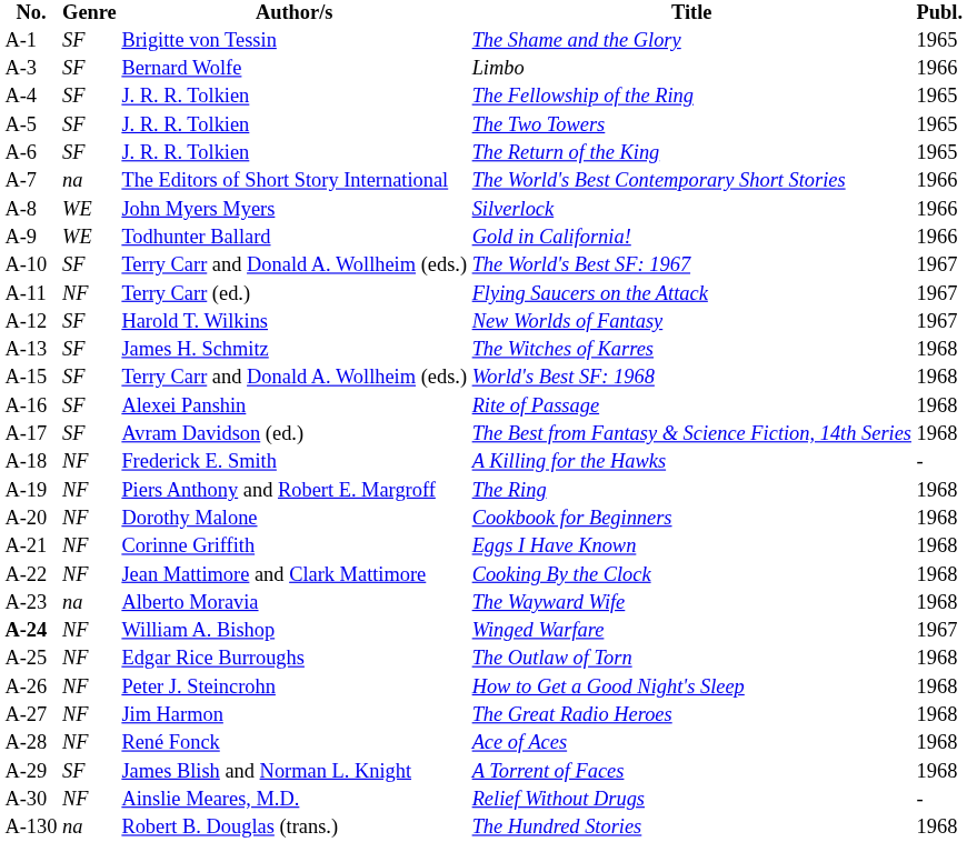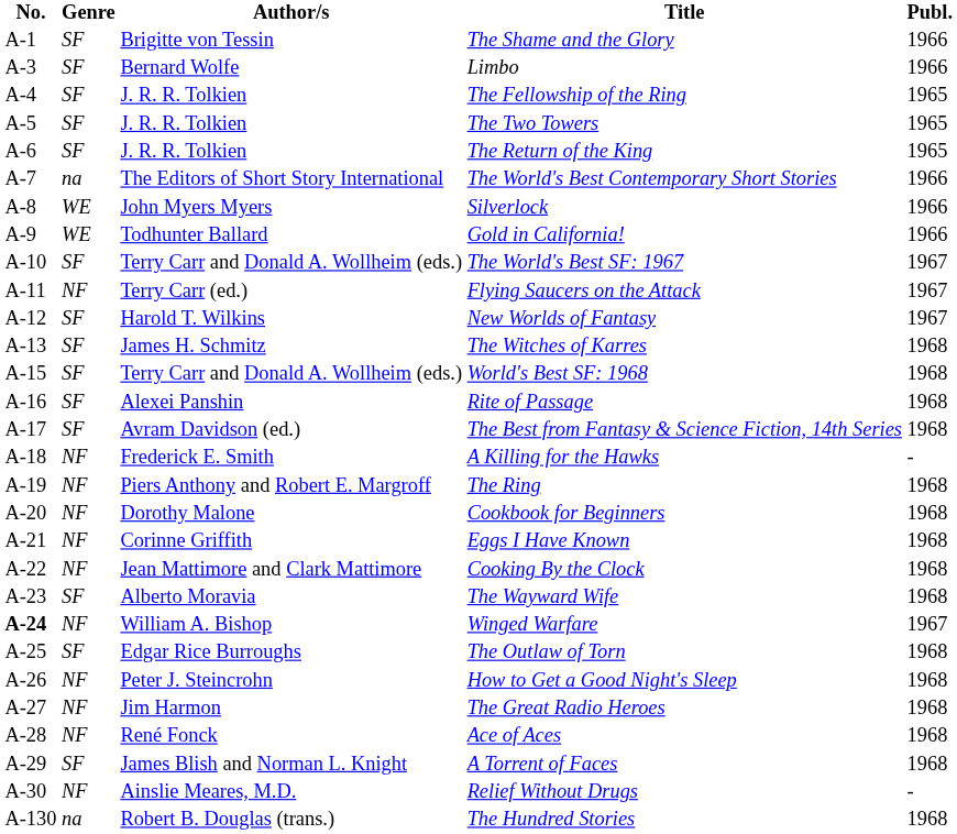 <table class="sortable">
 <tr>
 <th>No.</th>
 <th>Genre</th>
 <th>Author/s</th>
 <th>Title</th>
 <th>Publ.</th>
 </tr>
 <tr>
 <td>A-1</td>
 <td><em>SF</em></td>
 <td><a href='#'>Brigitte von Tessin</a></td>
 <td><em><a href='#'>The Shame and the Glory</a></em></td>
-<td>1965</td>
+<td>1966</td>
 </tr>
 <tr>
 <td>A-3</td>
 <td><em>SF</em></td>
 <td><a href='#'>Bernard Wolfe</a></td>
 <td><em>Limbo</em></td>
 <td>1966</td>
 </tr>
 <tr>
 <td>A-4</td>
 <td><em>SF</em></td>
 <td><a href='#'>J. R. R. Tolkien</a></td>
 <td><em><a href='#'>The Fellowship of the Ring</a></em></td>
 <td>1965</td>
 </tr>
 <tr>
 <td>A-5</td>
 <td><em>SF</em></td>
 <td><a href='#'>J. R. R. Tolkien</a></td>
 <td><em><a href='#'>The Two Towers</a></em></td>
 <td>1965</td>
 </tr>
 <tr>
 <td>A-6</td>
 <td><em>SF</em></td>
 <td><a href='#'>J. R. R. Tolkien</a></td>
 <td><em><a href='#'>The Return of the King</a></em></td>
 <td>1965</td>
 </tr>
 <tr>
 <td>A-7</td>
 <td><em>na</em></td>
 <td><a href='#'>The Editors of Short Story International</a></td>
 <td><em><a href='#'>The World's Best Contemporary Short Stories</a></em></td>
 <td>1966</td>
 </tr>
 <tr>
 <td>A-8</td>
 <td><em>WE</em></td>
 <td><a href='#'>John Myers Myers</a></td>
 <td><em><a href='#'>Silverlock</a></em></td>
 <td>1966</td>
 </tr>
 <tr>
 <td>A-9</td>
 <td><em>WE</em></td>
 <td><a href='#'>Todhunter Ballard</a></td>
 <td><em><a href='#'>Gold in California!</a></em></td>
 <td>1966</td>
 </tr>
 <tr>
 <td>A-10</td>
 <td><em>SF</em></td>
 <td><a href='#'>Terry Carr</a> and <a href='#'>Donald A. Wollheim</a> (eds.)</td>
 <td><em><a href='#'>The World's Best SF: 1967</a></em></td>
 <td>1967</td>
 </tr>
 <tr>
 <td>A-11</td>
 <td><em>NF</em></td>
 <td><a href='#'>Terry Carr</a> (ed.)</td>
 <td><em><a href='#'>Flying Saucers on the Attack</a></em></td>
 <td>1967</td>
 </tr>
 <tr>
 <td>A-12</td>
 <td><em>SF</em></td>
 <td><a href='#'>Harold T. Wilkins</a></td>
 <td><em><a href='#'>New Worlds of Fantasy</a></em></td>
 <td>1967</td>
 </tr>
 <tr>
 <td>A-13</td>
 <td><em>SF</em></td>
 <td><a href='#'>James H. Schmitz</a></td>
 <td><em><a href='#'>The Witches of Karres</a></em></td>
 <td>1968</td>
 </tr>
 <tr>
 <td>A-15</td>
 <td><em>SF</em></td>
 <td><a href='#'>Terry Carr</a> and <a href='#'>Donald A. Wollheim</a> (eds.)</td>
 <td><em><a href='#'>World's Best SF: 1968</a></em></td>
 <td>1968</td>
 </tr>
 <tr>
 <td>A-16</td>
 <td><em>SF</em></td>
 <td><a href='#'>Alexei Panshin</a></td>
 <td><em><a href='#'>Rite of Passage</a></em></td>
 <td>1968</td>
 </tr>
 <tr>
 <td>A-17</td>
 <td><em>SF</em></td>
 <td><a href='#'>Avram Davidson</a> (ed.)</td>
 <td><em><a href='#'>The Best from Fantasy & Science Fiction, 14th Series</a></em></td>
 <td>1968</td>
 </tr>
 <tr>
 <td>A-18</td>
 <td><em>NF</em></td>
 <td><a href='#'>Frederick E. Smith</a></td>
 <td><em><a href='#'>A Killing for the Hawks</a></em></td>
 <td>-</td>
 </tr>
 <tr>
 <td>A-19</td>
 <td><em>NF</em></td>
 <td><a href='#'>Piers Anthony</a> and <a href='#'>Robert E. Margroff</a></td>
 <td><em><a href='#'>The Ring</a></em></td>
 <td>1968</td>
 </tr>
 <tr>
 <td>A-20</td>
 <td><em>NF</em></td>
 <td><a href='#'>Dorothy Malone</a></td>
 <td><em><a href='#'>Cookbook for Beginners</a></em></td>
 <td>1968</td>
 </tr>
 <tr>
 <td>A-21</td>
 <td><em>NF</em></td>
 <td><a href='#'>Corinne Griffith</a></td>
 <td><em><a href='#'>Eggs I Have Known</a></em></td>
 <td>1968</td>
 </tr>
 <tr>
 <td>A-22</td>
 <td><em>NF</em></td>
 <td><a href='#'>Jean Mattimore</a> and <a href='#'>Clark Mattimore</a></td>
 <td><em><a href='#'>Cooking By the Clock</a></em></td>
 <td>1968</td>
 </tr>
 <tr>
 <td>A-23</td>
-<td><em>na</em></td>
+<td><em>SF</em></td>
 <td><a href='#'>Alberto Moravia</a></td>
 <td><em><a href='#'>The Wayward Wife</a></em></td>
 <td>1968</td>
 </tr>
 <tr>
 <td><strong>A-24</strong></td>
 <td><em>NF</em></td>
 <td><a href='#'>William A. Bishop</a></td>
 <td><em><a href='#'>Winged Warfare</a></em></td>
 <td>1967</td>
 </tr>
 <tr>
 <td>A-25</td>
-<td><em>NF</em></td>
+<td><em>SF</em></td>
 <td><a href='#'>Edgar Rice Burroughs</a></td>
 <td><em><a href='#'>The Outlaw of Torn</a></em></td>
 <td>1968</td>
 </tr>
 <tr>
 <td>A-26</td>
 <td><em>NF</em></td>
 <td><a href='#'>Peter J. Steincrohn</a></td>
 <td><em><a href='#'>How to Get a Good Night's Sleep</a></em></td>
 <td>1968</td>
 </tr>
 <tr>
 <td>A-27</td>
 <td><em>NF</em></td>
 <td><a href='#'>Jim Harmon</a></td>
 <td><em><a href='#'>The Great Radio Heroes</a></em></td>
 <td>1968</td>
 </tr>
 <tr>
 <td>A-28</td>
 <td><em>NF</em></td>
 <td><a href='#'>René Fonck</a></td>
 <td><em><a href='#'>Ace of Aces</a></em></td>
 <td>1968</td>
 </tr>
 <tr>
 <td>A-29</td>
 <td><em>SF</em></td>
 <td><a href='#'>James Blish</a> and <a href='#'>Norman L. Knight</a></td>
 <td><em><a href='#'>A Torrent of Faces</a></em></td>
 <td>1968</td>
 </tr>
 <tr>
 <td>A-30</td>
 <td><em>NF</em></td>
 <td><a href='#'>Ainslie Meares, M.D.</a></td>
 <td><em><a href='#'>Relief Without Drugs</a></em></td>
 <td>-</td>
 </tr>
 <tr>
 <td>A-130</td>
 <td><em>na</em></td>
 <td><a href='#'>Robert B. Douglas</a> (trans.)</td>
 <td><em><a href='#'>The Hundred Stories</a></em></td>
 <td>1968</td>
 </tr>
 </table>
